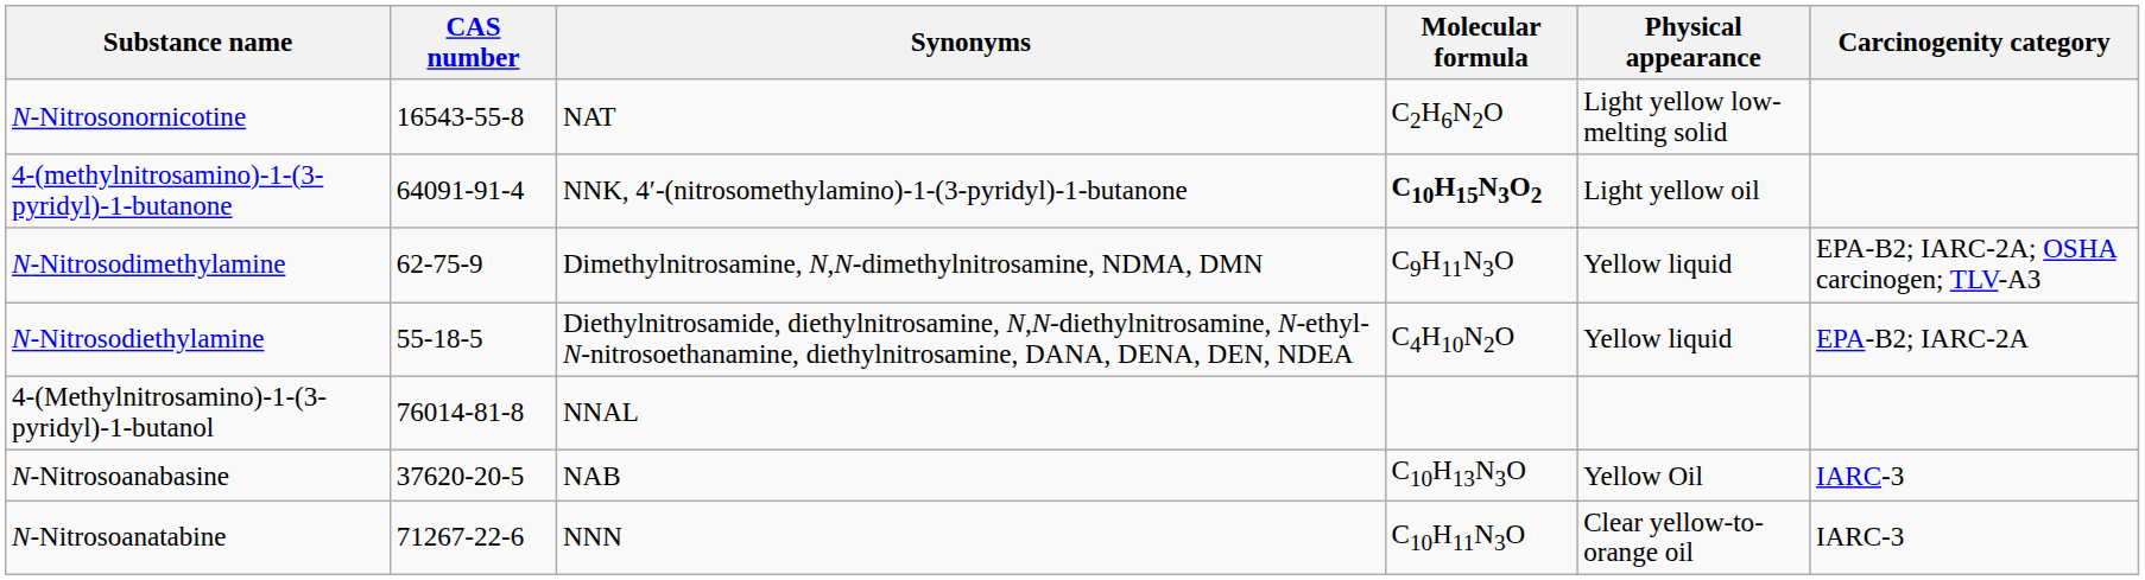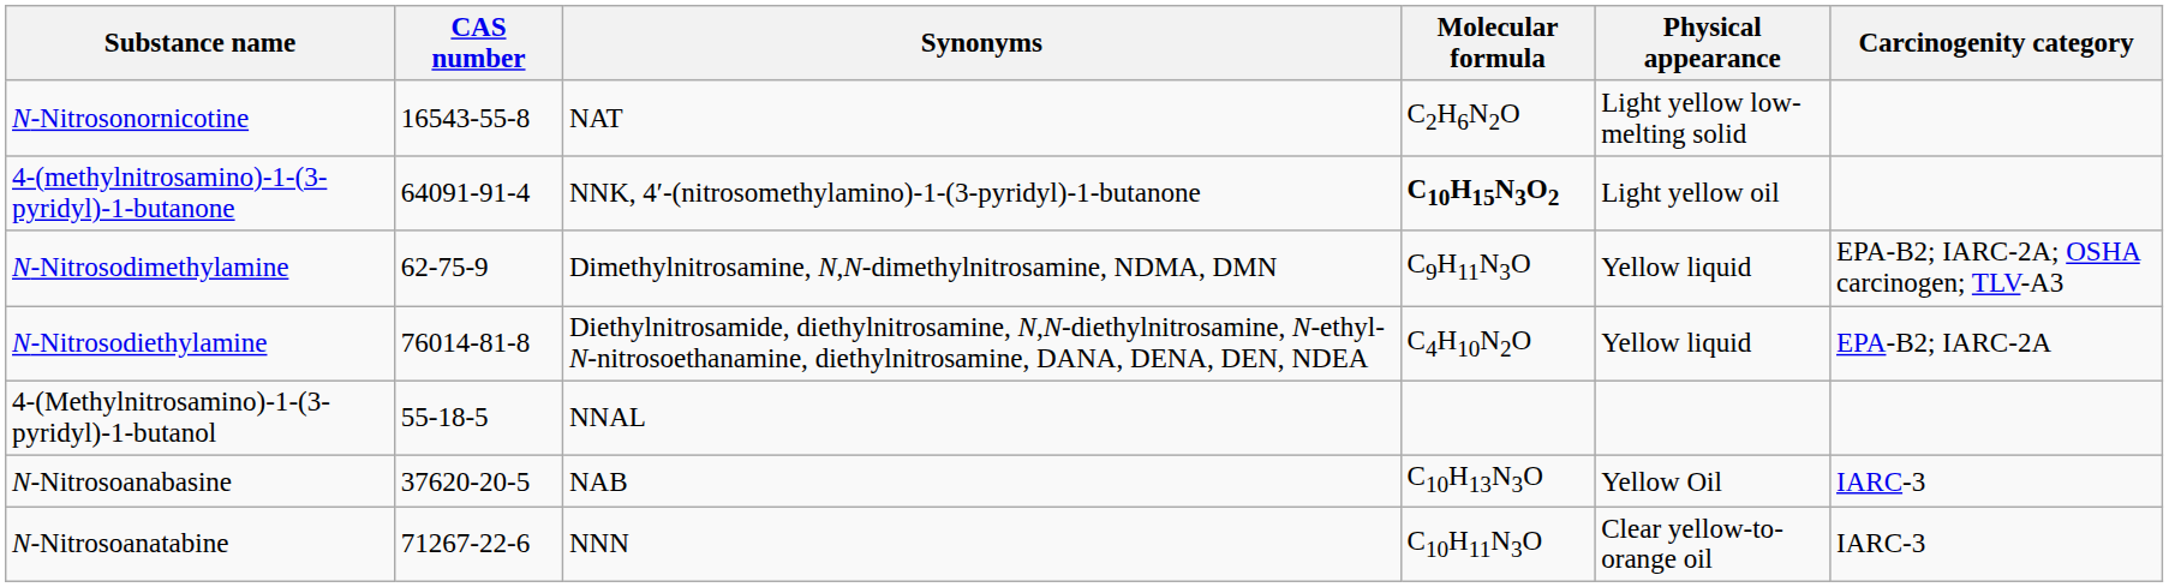 <table class="wikitable sortable" border="1">
 <tr>
 <th>Substance name</th>
 <th width="90"><a href='#'>CAS number</a></th>
 <th>Synonyms</th>
 <th>Molecular formula</th>
 <th>Physical appearance</th>
 <th>Carcinogenity category</th>
 </tr>
 <tr>
 <td><a href='#'><em>N</em>-Nitrosonornicotine</a></td>
 <td>16543-55-8</td>
 <td>NAT</td>
 <td>C<sub>2</sub>H<sub>6</sub>N<sub>2</sub>O</td>
 <td>Light yellow low-melting solid</td>
 <td></td>
 </tr>
 <tr>
 <td><a href='#'>4-(methylnitrosamino)-1-(3-pyridyl)-1-butanone</a></td>
 <td>64091-91-4</td>
 <td>NNK, 4′-(nitrosomethylamino)-1-(3-pyridyl)-1-butanone</td>
 <td><strong>C<sub>10</sub>H<sub>15</sub>N<sub>3</sub>O<sub>2</sub></strong></td>
 <td>Light yellow oil</td>
 <td></td>
 </tr>
 <tr>
 <td><a href='#'><em>N</em>-Nitrosodimethylamine</a></td>
 <td>62-75-9</td>
 <td>Dimethylnitrosamine, <em>N</em>,<em>N</em>-dimethylnitrosamine, NDMA, DMN</td>
 <td>C<sub>9</sub>H<sub>11</sub>N<sub>3</sub>O</td>
 <td>Yellow liquid</td>
 <td>EPA-B2; IARC-2A; <a href='#'>OSHA</a> carcinogen; <a href='#'>TLV</a>-A3</td>
 </tr>
 <tr>
 <td><a href='#'><em>N</em>-Nitrosodiethylamine</a></td>
-<td>55-18-5</td>
+<td>76014-81-8</td>
 <td>Diethylnitrosamide, diethylnitrosamine, <em>N</em>,<em>N</em>-diethylnitrosamine, <em>N</em>-ethyl-<em>N</em>-nitrosoethanamine, diethylnitrosamine, DANA, DENA, DEN, NDEA</td>
 <td>C<sub>4</sub>H<sub>10</sub>N<sub>2</sub>O</td>
 <td>Yellow liquid</td>
 <td><a href='#'>EPA</a>-B2; IARC-2A</td>
 </tr>
 <tr>
 <td>4-(Methylnitrosamino)-1-(3-pyridyl)-1-butanol</td>
-<td>76014-81-8</td>
+<td>55-18-5</td>
 <td>NNAL</td>
 <td></td>
 <td></td>
 <td></td>
 </tr>
 <tr>
 <td><em>N</em>-Nitrosoanabasine</td>
 <td>37620-20-5</td>
 <td>NAB</td>
 <td>C<sub>10</sub>H<sub>13</sub>N<sub>3</sub>O</td>
 <td>Yellow Oil</td>
 <td><a href='#'>IARC</a>-3</td>
 </tr>
 <tr>
 <td><em>N</em>-Nitrosoanatabine</td>
 <td>71267-22-6</td>
 <td>NNN</td>
 <td>C<sub>10</sub>H<sub>11</sub>N<sub>3</sub>O</td>
 <td>Clear yellow-to-orange oil</td>
 <td>IARC-3</td>
 </tr>
 </table>
